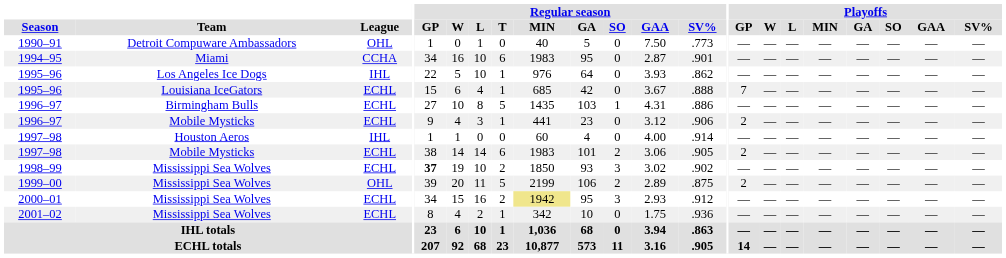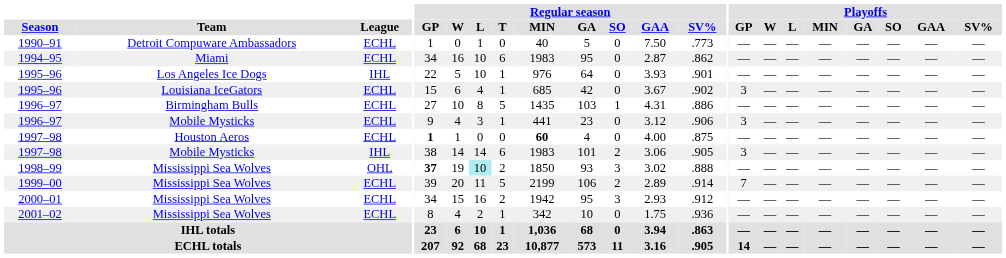 <table border="0" cellpadding="1" cellspacing="0" style="text-align:center; width:80em">
 <tr bgcolor="#e0e0e0">
 <th colspan="3" bgcolor="#ffffff"></th>
 <th rowspan="99" bgcolor="#ffffff"></th>
 <th colspan="9"><a href='#'>Regular season</a></th>
 <th rowspan="99" bgcolor="#ffffff"></th>
 <th colspan="8"><a href='#'>Playoffs</a></th>
 </tr>
 <tr bgcolor="#e0e0e0">
 <th><a href='#'>Season</a></th>
 <th>Team</th>
 <th>League</th>
 <th>GP</th>
 <th>W</th>
 <th>L</th>
 <th>T</th>
 <th>MIN</th>
 <th>GA</th>
 <th><a href='#'>SO</a></th>
 <th><a href='#'>GAA</a></th>
 <th><a href='#'>SV%</a></th>
 <th>GP</th>
 <th>W</th>
 <th>L</th>
 <th>MIN</th>
 <th>GA</th>
 <th>SO</th>
 <th>GAA</th>
 <th>SV%</th>
 </tr>
 <tr>
 <td><a href='#'>1990–91</a></td>
 <td><a href='#'>Detroit Compuware Ambassadors</a></td>
-<td><a href='#'>OHL</a></td>
+<td><a href='#'>ECHL</a></td>
 <td>1</td>
 <td>0</td>
 <td>1</td>
 <td>0</td>
 <td>40</td>
 <td>5</td>
 <td>0</td>
 <td>7.50</td>
 <td>.773</td>
 <td>—</td>
 <td>—</td>
 <td>—</td>
 <td>—</td>
 <td>—</td>
 <td>—</td>
 <td>—</td>
 <td>—</td>
 </tr>
 <tr bgcolor="f0f0f0">
 <td><a href='#'>1994–95</a></td>
 <td><a href='#'>Miami</a></td>
-<td><a href='#'>CCHA</a></td>
+<td><a href='#'>ECHL</a></td>
 <td>34</td>
 <td>16</td>
 <td>10</td>
 <td>6</td>
 <td>1983</td>
 <td>95</td>
 <td>0</td>
 <td>2.87</td>
-<td>.901</td>
+<td>.862</td>
 <td>—</td>
 <td>—</td>
 <td>—</td>
 <td>—</td>
 <td>—</td>
 <td>—</td>
 <td>—</td>
 <td>—</td>
 </tr>
 <tr>
 <td><a href='#'>1995–96</a></td>
 <td><a href='#'>Los Angeles Ice Dogs</a></td>
 <td><a href='#'>IHL</a></td>
 <td>22</td>
 <td>5</td>
 <td>10</td>
 <td>1</td>
 <td>976</td>
 <td>64</td>
 <td>0</td>
 <td>3.93</td>
-<td>.862</td>
+<td>.901</td>
 <td>—</td>
 <td>—</td>
 <td>—</td>
 <td>—</td>
 <td>—</td>
 <td>—</td>
 <td>—</td>
 <td>—</td>
 </tr>
 <tr bgcolor="f0f0f0">
 <td><a href='#'>1995–96</a></td>
 <td><a href='#'>Louisiana IceGators</a></td>
 <td><a href='#'>ECHL</a></td>
 <td>15</td>
 <td>6</td>
 <td>4</td>
 <td>1</td>
 <td>685</td>
 <td>42</td>
 <td>0</td>
 <td>3.67</td>
-<td>.888</td>
-<td>7</td>
+<td>.902</td>
+<td>3</td>
 <td>—</td>
 <td>—</td>
 <td>—</td>
 <td>—</td>
 <td>—</td>
 <td>—</td>
 <td>—</td>
 </tr>
 <tr>
 <td><a href='#'>1996–97</a></td>
 <td><a href='#'>Birmingham Bulls</a></td>
 <td><a href='#'>ECHL</a></td>
 <td>27</td>
 <td>10</td>
 <td>8</td>
 <td>5</td>
 <td>1435</td>
 <td>103</td>
 <td>1</td>
 <td>4.31</td>
 <td>.886</td>
 <td>—</td>
 <td>—</td>
 <td>—</td>
 <td>—</td>
 <td>—</td>
 <td>—</td>
 <td>—</td>
 <td>—</td>
 </tr>
 <tr bgcolor="f0f0f0">
 <td><a href='#'>1996–97</a></td>
 <td><a href='#'>Mobile Mysticks</a></td>
 <td><a href='#'>ECHL</a></td>
 <td>9</td>
 <td>4</td>
 <td>3</td>
 <td>1</td>
 <td>441</td>
 <td>23</td>
 <td>0</td>
 <td>3.12</td>
 <td>.906</td>
-<td>2</td>
+<td>3</td>
 <td>—</td>
 <td>—</td>
 <td>—</td>
 <td>—</td>
 <td>—</td>
 <td>—</td>
 <td>—</td>
 </tr>
 <tr>
 <td><a href='#'>1997–98</a></td>
 <td><a href='#'>Houston Aeros</a></td>
-<td><a href='#'>IHL</a></td>
-<td>1</td>
+<td><a href='#'>ECHL</a></td>
+<td><strong>1</strong></td>
 <td>1</td>
 <td>0</td>
 <td>0</td>
-<td>60</td>
+<td><strong>60</strong></td>
 <td>4</td>
 <td>0</td>
 <td>4.00</td>
-<td>.914</td>
+<td>.875</td>
 <td>—</td>
 <td>—</td>
 <td>—</td>
 <td>—</td>
 <td>—</td>
 <td>—</td>
 <td>—</td>
 <td>—</td>
 </tr>
 <tr bgcolor="f0f0f0">
 <td><a href='#'>1997–98</a></td>
 <td><a href='#'>Mobile Mysticks</a></td>
-<td><a href='#'>ECHL</a></td>
+<td><a href='#'>IHL</a></td>
 <td>38</td>
 <td>14</td>
 <td>14</td>
 <td>6</td>
 <td>1983</td>
 <td>101</td>
 <td>2</td>
 <td>3.06</td>
 <td>.905</td>
-<td>2</td>
+<td>3</td>
 <td>—</td>
 <td>—</td>
 <td>—</td>
 <td>—</td>
 <td>—</td>
 <td>—</td>
 <td>—</td>
 </tr>
 <tr>
 <td><a href='#'>1998–99</a></td>
 <td><a href='#'>Mississippi Sea Wolves</a></td>
-<td><a href='#'>ECHL</a></td>
+<td><a href='#'>OHL</a></td>
 <td><strong>37</strong></td>
 <td>19</td>
-<td>10</td>
+<td style="background: paleturquoise;">10</td>
 <td>2</td>
 <td>1850</td>
 <td>93</td>
 <td>3</td>
 <td>3.02</td>
-<td>.902</td>
+<td>.888</td>
 <td>—</td>
 <td>—</td>
 <td>—</td>
 <td>—</td>
 <td>—</td>
 <td>—</td>
 <td>—</td>
 <td>—</td>
 </tr>
 <tr bgcolor="f0f0f0">
 <td><a href='#'>1999–00</a></td>
 <td><a href='#'>Mississippi Sea Wolves</a></td>
-<td><a href='#'>OHL</a></td>
+<td><a href='#'>ECHL</a></td>
 <td>39</td>
 <td>20</td>
 <td>11</td>
 <td>5</td>
 <td>2199</td>
 <td>106</td>
 <td>2</td>
 <td>2.89</td>
-<td>.875</td>
-<td>2</td>
+<td>.914</td>
+<td>7</td>
 <td>—</td>
 <td>—</td>
 <td>—</td>
 <td>—</td>
 <td>—</td>
 <td>—</td>
 <td>—</td>
 </tr>
 <tr>
 <td><a href='#'>2000–01</a></td>
 <td><a href='#'>Mississippi Sea Wolves</a></td>
 <td><a href='#'>ECHL</a></td>
 <td>34</td>
 <td>15</td>
 <td>16</td>
 <td>2</td>
-<td style="background: khaki;">1942</td>
+<td>1942</td>
 <td>95</td>
 <td>3</td>
 <td>2.93</td>
 <td>.912</td>
 <td>—</td>
 <td>—</td>
 <td>—</td>
 <td>—</td>
 <td>—</td>
 <td>—</td>
 <td>—</td>
 <td>—</td>
 </tr>
 <tr bgcolor="f0f0f0">
 <td><a href='#'>2001–02</a></td>
 <td><a href='#'>Mississippi Sea Wolves</a></td>
 <td><a href='#'>ECHL</a></td>
 <td>8</td>
 <td>4</td>
 <td>2</td>
 <td>1</td>
 <td>342</td>
 <td>10</td>
 <td>0</td>
 <td>1.75</td>
 <td>.936</td>
 <td>—</td>
 <td>—</td>
 <td>—</td>
 <td>—</td>
 <td>—</td>
 <td>—</td>
 <td>—</td>
 <td>—</td>
 </tr>
 <tr bgcolor="#e0e0e0">
 <th colspan="3">IHL totals</th>
 <th>23</th>
 <th>6</th>
 <th>10</th>
 <th>1</th>
 <th>1,036</th>
 <th>68</th>
 <th>0</th>
 <th>3.94</th>
 <th>.863</th>
 <th>—</th>
 <th>—</th>
 <th>—</th>
 <th>—</th>
 <th>—</th>
 <th>—</th>
 <th>—</th>
 <th>—</th>
 </tr>
 <tr bgcolor="#e0e0e0">
 <th colspan="3">ECHL totals</th>
 <th>207</th>
 <th>92</th>
 <th>68</th>
 <th>23</th>
 <th>10,877</th>
 <th>573</th>
 <th>11</th>
 <th>3.16</th>
 <th>.905</th>
 <th>14</th>
 <th>—</th>
 <th>—</th>
 <th>—</th>
 <th>—</th>
 <th>—</th>
 <th>—</th>
 <th>—</th>
 </tr>
 </table>
